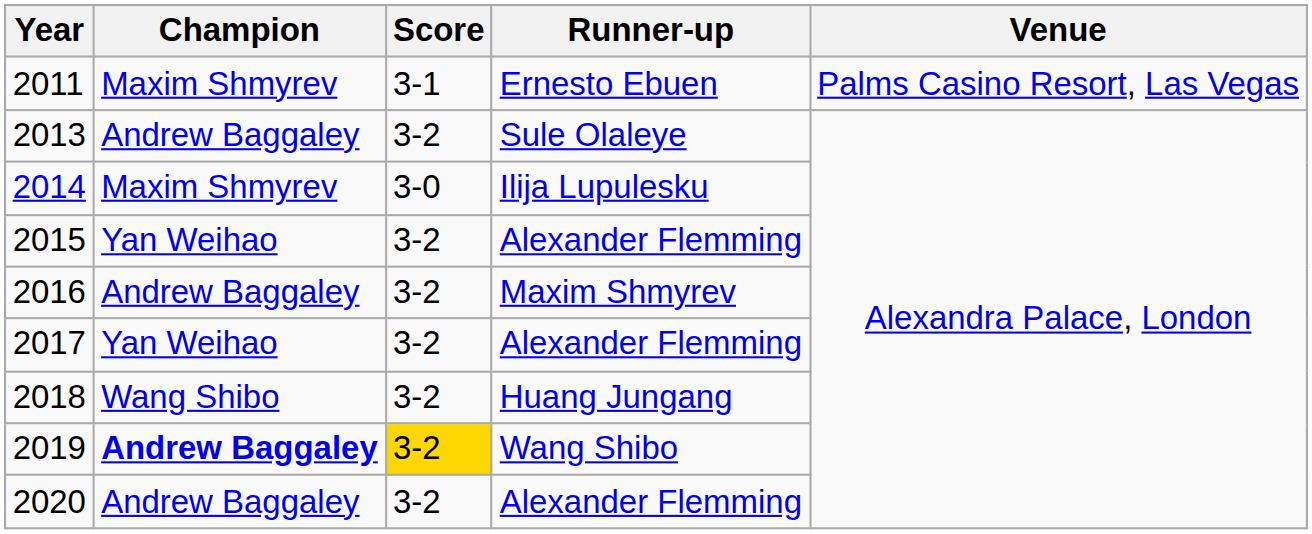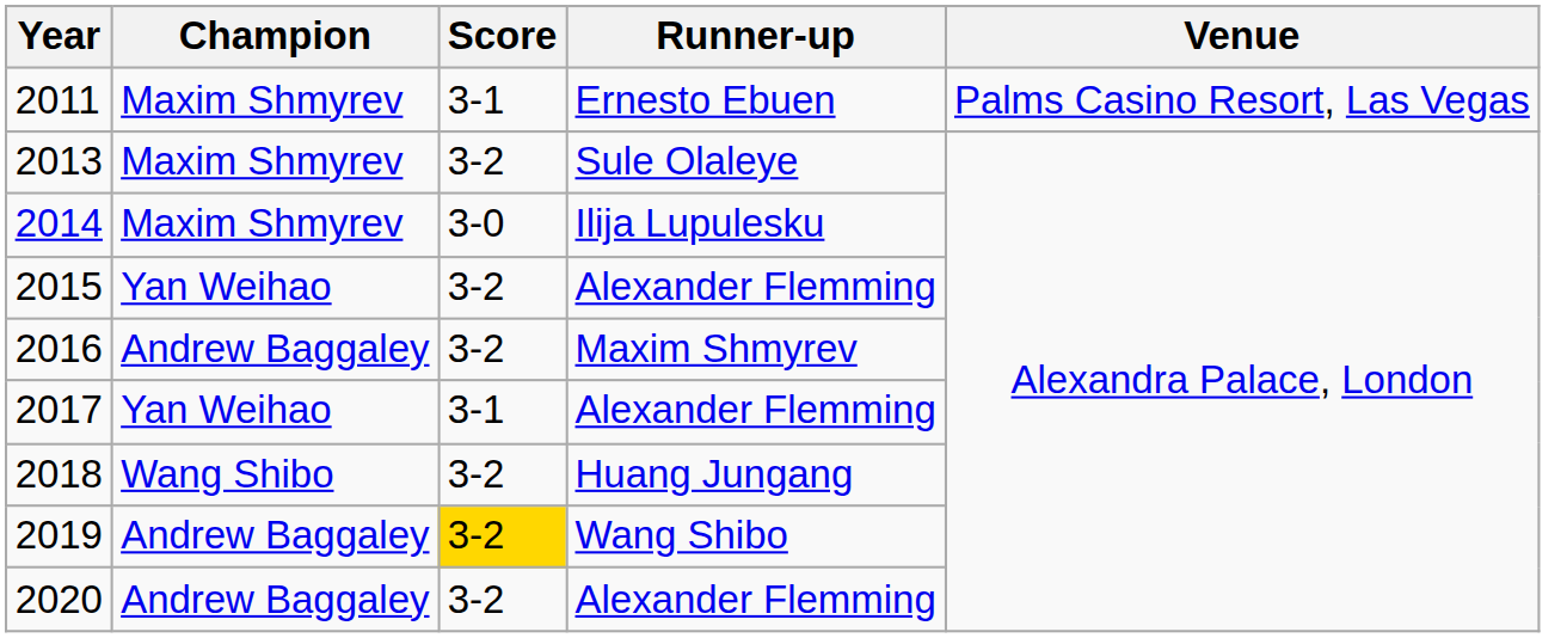 <table class="wikitable">
 <tr>
 <th>Year</th>
 <th>Champion</th>
 <th>Score</th>
 <th>Runner-up</th>
 <th>Venue</th>
 </tr>
 <tr>
 <td>2011</td>
 <td> <a href='#'>Maxim Shmyrev</a></td>
 <td>3-1</td>
 <td> <a href='#'>Ernesto Ebuen</a></td>
 <td style="text-align:center;"><a href='#'>Palms Casino Resort</a>, <a href='#'>Las Vegas</a> </td>
 </tr>
 <tr>
 <td>2013</td>
-<td> <a href='#'>Andrew Baggaley</a></td>
+<td> <a href='#'>Maxim Shmyrev</a></td>
 <td>3-2</td>
 <td> <a href='#'>Sule Olaleye</a></td>
 <td rowspan="8" style="text-align:center;"><a href='#'>Alexandra Palace</a>, <a href='#'>London</a> </td>
 </tr>
 <tr>
 <td><a href='#'>2014</a></td>
 <td> <a href='#'>Maxim Shmyrev</a></td>
 <td>3-0</td>
 <td> <a href='#'>Ilija Lupulesku</a></td>
 </tr>
 <tr>
 <td>2015 </td>
 <td> <a href='#'>Yan Weihao</a></td>
 <td>3-2</td>
 <td> <a href='#'>Alexander Flemming</a></td>
 </tr>
 <tr>
 <td>2016 </td>
 <td> <a href='#'>Andrew Baggaley</a></td>
 <td>3-2</td>
 <td> <a href='#'>Maxim Shmyrev</a></td>
 </tr>
 <tr>
 <td>2017 </td>
 <td> <a href='#'>Yan Weihao</a></td>
-<td>3-2</td>
+<td>3-1</td>
 <td> <a href='#'>Alexander Flemming</a></td>
 </tr>
 <tr>
 <td>2018 </td>
 <td> <a href='#'>Wang Shibo</a></td>
 <td>3-2</td>
 <td> <a href='#'>Huang Jungang</a></td>
 </tr>
 <tr>
 <td>2019</td>
-<td><strong> <a href='#'>Andrew Baggaley</a></strong></td>
+<td> <a href='#'>Andrew Baggaley</a></td>
 <td style="background: gold;">3-2</td>
 <td> <a href='#'>Wang Shibo</a></td>
 </tr>
 <tr>
 <td>2020</td>
 <td> <a href='#'>Andrew Baggaley</a></td>
 <td>3-2</td>
 <td> <a href='#'>Alexander Flemming</a></td>
 </tr>
 </table>
